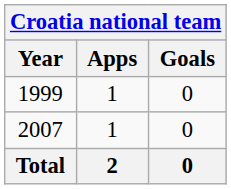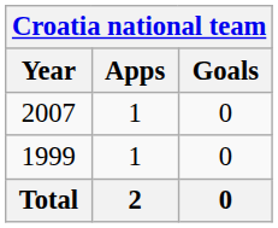 <table class="wikitable" style="text-align:center">
 <tr>
 <th colspan=3><a href='#'>Croatia national team</a></th>
 </tr>
 <tr>
 <th>Year</th>
 <th>Apps</th>
 <th>Goals</th>
 </tr>
 <tr>
-<td>1999</td>
+<td>2007</td>
 <td>1</td>
 <td>0</td>
 </tr>
 <tr>
-<td>2007</td>
+<td>1999</td>
 <td>1</td>
 <td>0</td>
 </tr>
 <tr>
 <th>Total</th>
 <th>2</th>
 <th>0</th>
 </tr>
 </table>
